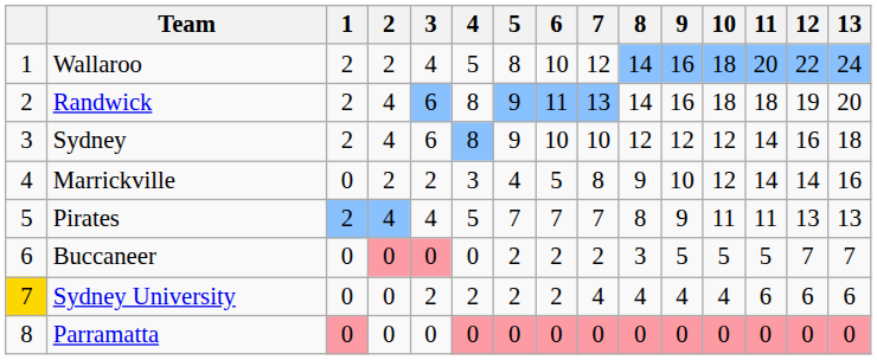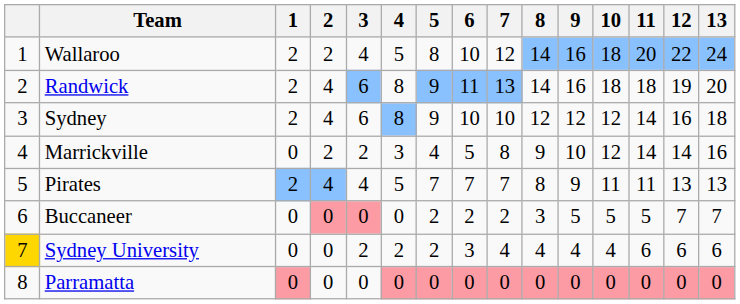 <table class="wikitable" style="text-align:center;">
 <tr>
 <th width="20" abbr="Position"></th>
 <th width="175">Team</th>
 <th width="20" abbr="Round 1">1</th>
 <th width="20" abbr="Round 2">2</th>
 <th width="20" abbr="Round 3">3</th>
 <th width="20" abbr="Round 4">4</th>
 <th width="20" abbr="Round 5">5</th>
 <th width="20" abbr="Round 6">6</th>
 <th width="20" abbr="Round 7">7</th>
 <th width="20" abbr="Round 8">8</th>
 <th width="20" abbr="Round 9">9</th>
 <th width="20" abbr="Round 10">10</th>
 <th width="20" abbr="Round 11">11</th>
 <th width="20" abbr="Round 12">12</th>
 <th width="20" abbr="Round 13">13</th>
 </tr>
 <tr>
 <td>1</td>
 <td style="text-align:left;"> Wallaroo</td>
 <td>2</td>
 <td>2</td>
 <td>4</td>
 <td>5</td>
 <td>8</td>
 <td>10</td>
 <td>12</td>
 <td style="background: #89c1ff;">14</td>
 <td style="background: #89c1ff;">16</td>
 <td style="background: #89c1ff;">18</td>
 <td style="background: #89c1ff;">20</td>
 <td style="background: #89c1ff;">22</td>
 <td style="background: #89c1ff;">24</td>
 </tr>
 <tr>
 <td>2</td>
 <td style="text-align:left;"> <a href='#'>Randwick</a></td>
 <td>2</td>
 <td>4</td>
 <td style="background: #89c1ff;">6</td>
 <td>8</td>
 <td style="background: #89c1ff;">9</td>
 <td style="background: #89c1ff;">11</td>
 <td style="background: #89c1ff;">13</td>
 <td>14</td>
 <td>16</td>
 <td>18</td>
 <td>18</td>
 <td>19</td>
 <td>20</td>
 </tr>
 <tr>
 <td>3</td>
 <td style="text-align:left;">Sydney</td>
 <td>2</td>
 <td>4</td>
 <td>6</td>
 <td style="background: #89c1ff;">8</td>
 <td>9</td>
 <td>10</td>
 <td>10</td>
 <td>12</td>
 <td>12</td>
 <td>12</td>
 <td>14</td>
 <td>16</td>
 <td>18</td>
 </tr>
 <tr>
 <td>4</td>
 <td style="text-align:left;">Marrickville</td>
 <td>0</td>
 <td>2</td>
 <td>2</td>
 <td>3</td>
 <td>4</td>
 <td>5</td>
 <td>8</td>
 <td>9</td>
 <td>10</td>
 <td>12</td>
 <td>14</td>
 <td>14</td>
 <td>16</td>
 </tr>
 <tr>
 <td>5</td>
 <td style="text-align:left;"> Pirates</td>
 <td style="background: #89c1ff;">2</td>
 <td style="background: #89c1ff;">4</td>
 <td>4</td>
 <td>5</td>
 <td>7</td>
 <td>7</td>
 <td>7</td>
 <td>8</td>
 <td>9</td>
 <td>11</td>
 <td>11</td>
 <td>13</td>
 <td>13</td>
 </tr>
 <tr>
 <td>6</td>
 <td style="text-align:left;">Buccaneer</td>
 <td>0</td>
 <td style="background: #FD9BA4;">0</td>
 <td style="background: #FD9BA4;">0</td>
 <td>0</td>
 <td>2</td>
 <td>2</td>
 <td>2</td>
 <td>3</td>
 <td>5</td>
 <td>5</td>
 <td>5</td>
 <td>7</td>
 <td>7</td>
 </tr>
 <tr>
 <td style="background: gold;">7</td>
 <td style="text-align:left;"> <a href='#'>Sydney University</a></td>
 <td>0</td>
 <td>0</td>
 <td>2</td>
 <td>2</td>
 <td>2</td>
-<td>2</td>
+<td>3</td>
 <td>4</td>
 <td>4</td>
 <td>4</td>
 <td>4</td>
 <td>6</td>
 <td>6</td>
 <td>6</td>
 </tr>
 <tr>
 <td>8</td>
 <td style="text-align:left;"><a href='#'>Parramatta</a></td>
 <td style="background: #FD9BA4;">0</td>
 <td>0</td>
 <td>0</td>
 <td style="background: #FD9BA4;">0</td>
 <td style="background: #FD9BA4;">0</td>
 <td style="background: #FD9BA4;">0</td>
 <td style="background: #FD9BA4;">0</td>
 <td style="background: #FD9BA4;">0</td>
 <td style="background: #FD9BA4;">0</td>
 <td style="background: #FD9BA4;">0</td>
 <td style="background: #FD9BA4;">0</td>
 <td style="background: #FD9BA4;">0</td>
 <td style="background: #FD9BA4;">0</td>
 </tr>
 </table>
